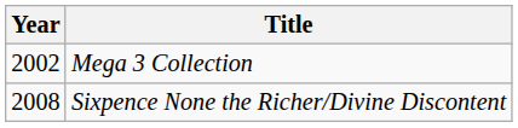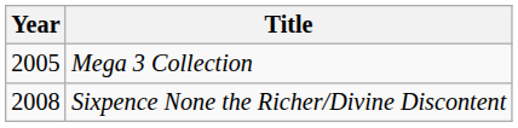 <table class="wikitable">
 <tr>
 <th scope="col">Year</th>
 <th scope="col">Title</th>
 </tr>
 <tr>
-<td>2002</td>
+<td>2005</td>
 <td><em>Mega 3 Collection</em></td>
 </tr>
 <tr>
 <td>2008</td>
 <td><em>Sixpence None the Richer/Divine Discontent</em></td>
 </tr>
 </table>
